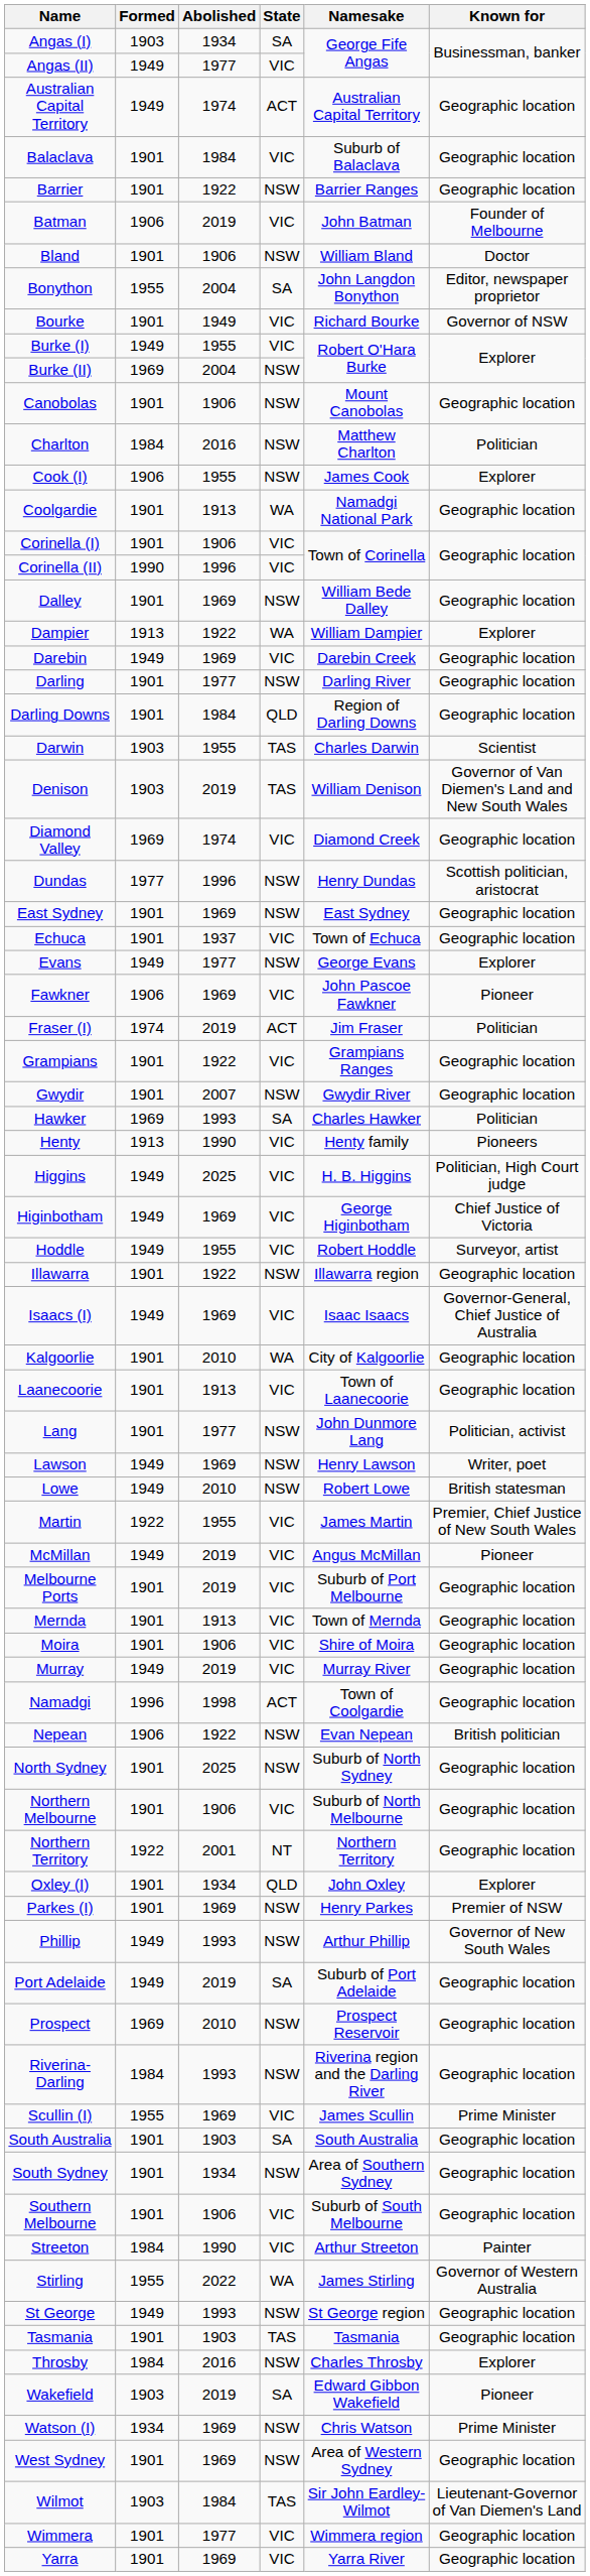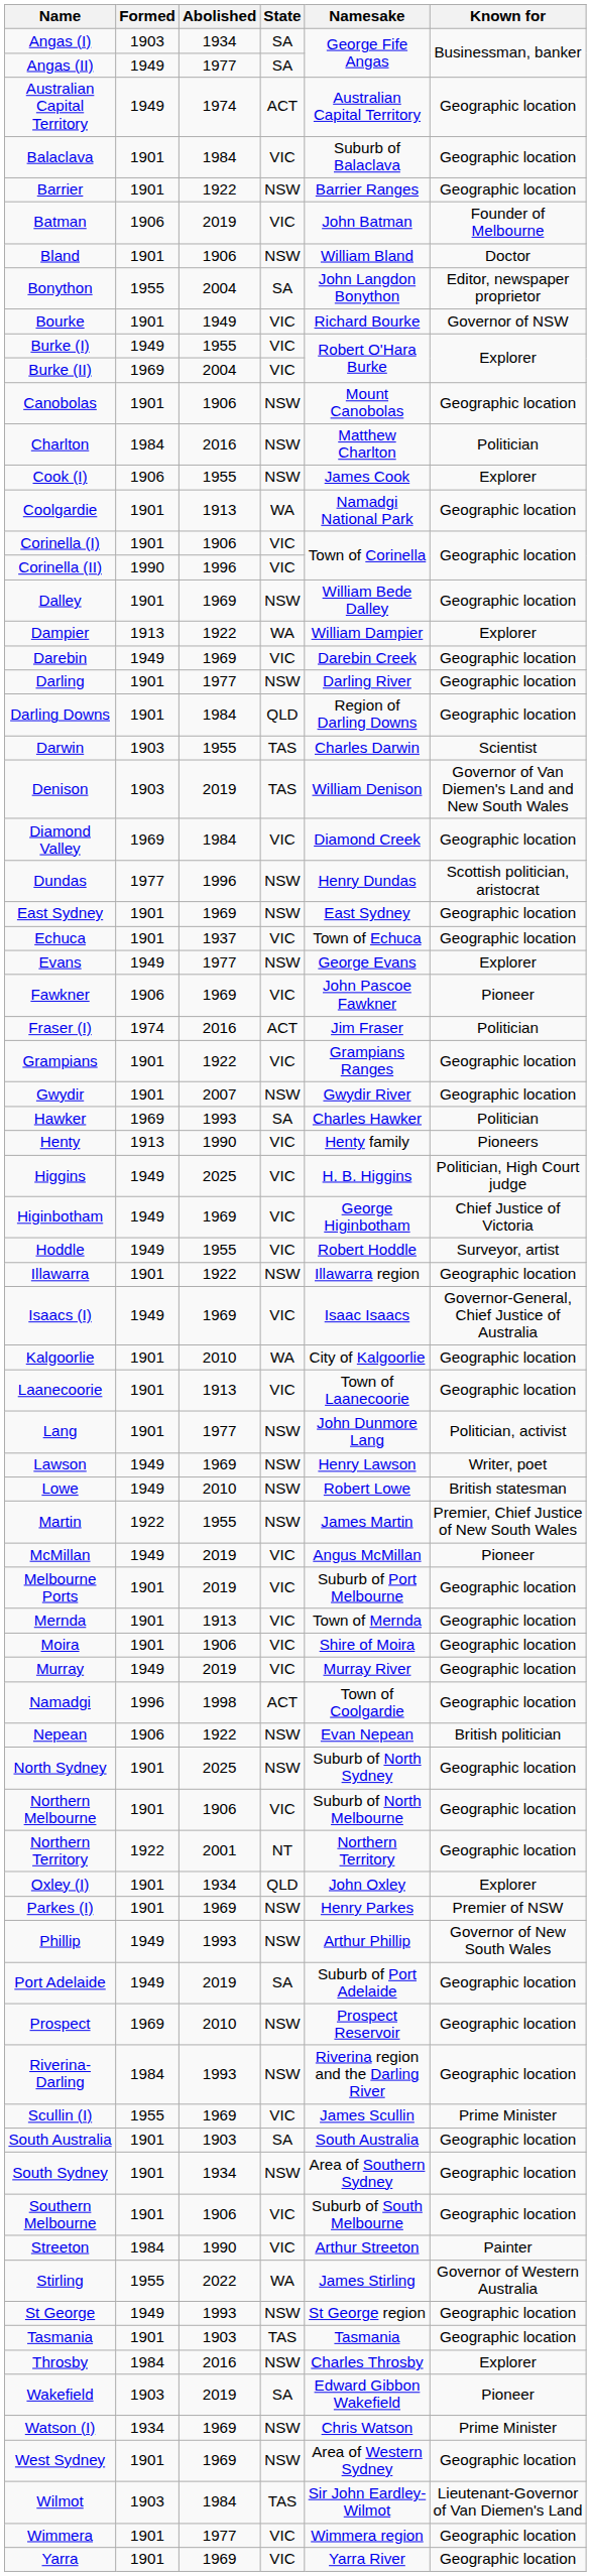 <table class="wikitable sortable" style="text-align:center">
 <tr>
 <th>Name</th>
 <th>Formed</th>
 <th>Abolished</th>
 <th>State</th>
 <th>Namesake</th>
 <th>Known for</th>
 </tr>
 <tr>
 <td><a href='#'>Angas (I)</a></td>
 <td>1903</td>
 <td>1934</td>
 <td>SA</td>
 <td rowspan="2"><a href='#'>George Fife Angas</a></td>
 <td rowspan="2">Businessman, banker</td>
 </tr>
 <tr>
 <td><a href='#'>Angas (II)</a></td>
 <td>1949</td>
 <td>1977</td>
-<td>VIC</td>
+<td>SA</td>
 </tr>
 <tr>
 <td><a href='#'>Australian Capital Territory</a></td>
 <td>1949</td>
 <td>1974</td>
 <td>ACT</td>
 <td><a href='#'>Australian Capital Territory</a></td>
 <td>Geographic location</td>
 </tr>
 <tr>
 <td><a href='#'>Balaclava</a></td>
 <td>1901</td>
 <td>1984</td>
 <td>VIC</td>
 <td>Suburb of <a href='#'>Balaclava</a></td>
 <td>Geographic location</td>
 </tr>
 <tr>
 <td><a href='#'>Barrier</a></td>
 <td>1901</td>
 <td>1922</td>
 <td>NSW</td>
 <td><a href='#'>Barrier Ranges</a></td>
 <td>Geographic location</td>
 </tr>
 <tr>
 <td><a href='#'>Batman</a></td>
 <td>1906</td>
 <td>2019</td>
 <td>VIC</td>
 <td><a href='#'>John Batman</a></td>
 <td>Founder of <a href='#'>Melbourne</a></td>
 </tr>
 <tr>
 <td><a href='#'>Bland</a></td>
 <td>1901</td>
 <td>1906</td>
 <td>NSW</td>
 <td><a href='#'>William Bland</a></td>
 <td>Doctor</td>
 </tr>
 <tr>
 <td><a href='#'>Bonython</a></td>
 <td>1955</td>
 <td>2004</td>
 <td>SA</td>
 <td><a href='#'>John Langdon Bonython</a></td>
 <td>Editor, newspaper proprietor</td>
 </tr>
 <tr>
 <td><a href='#'>Bourke</a></td>
 <td>1901</td>
 <td>1949</td>
 <td>VIC</td>
 <td><a href='#'>Richard Bourke</a></td>
 <td>Governor of NSW</td>
 </tr>
 <tr>
 <td><a href='#'>Burke (I)</a></td>
 <td>1949</td>
 <td>1955</td>
 <td>VIC</td>
 <td rowspan="2"><a href='#'>Robert O'Hara Burke</a></td>
 <td rowspan="2">Explorer</td>
 </tr>
 <tr>
 <td><a href='#'>Burke (II)</a></td>
 <td>1969</td>
 <td>2004</td>
-<td>NSW</td>
+<td>VIC</td>
 </tr>
 <tr>
 <td><a href='#'>Canobolas</a></td>
 <td>1901</td>
 <td>1906</td>
 <td>NSW</td>
 <td><a href='#'>Mount Canobolas</a></td>
 <td>Geographic location</td>
 </tr>
 <tr>
 <td><a href='#'>Charlton</a></td>
 <td>1984</td>
 <td>2016</td>
 <td>NSW</td>
 <td><a href='#'>Matthew Charlton</a></td>
 <td>Politician</td>
 </tr>
 <tr>
 <td><a href='#'>Cook (I)</a></td>
 <td>1906</td>
 <td>1955</td>
 <td>NSW</td>
 <td><a href='#'>James Cook</a></td>
 <td>Explorer</td>
 </tr>
 <tr>
 <td><a href='#'>Coolgardie</a></td>
 <td>1901</td>
 <td>1913</td>
 <td>WA</td>
 <td><a href='#'>Namadgi National Park</a></td>
 <td>Geographic location</td>
 </tr>
 <tr>
 <td><a href='#'>Corinella (I)</a></td>
 <td>1901</td>
 <td>1906</td>
 <td>VIC</td>
 <td rowspan="2">Town of <a href='#'>Corinella</a></td>
 <td rowspan="2">Geographic location</td>
 </tr>
 <tr>
 <td><a href='#'>Corinella (II)</a></td>
 <td>1990</td>
 <td>1996</td>
 <td>VIC</td>
 </tr>
 <tr>
 <td><a href='#'>Dalley</a></td>
 <td>1901</td>
 <td>1969</td>
 <td>NSW</td>
 <td><a href='#'>William Bede Dalley</a></td>
 <td>Geographic location</td>
 </tr>
 <tr>
 <td><a href='#'>Dampier</a></td>
 <td>1913</td>
 <td>1922</td>
 <td>WA</td>
 <td><a href='#'>William Dampier</a></td>
 <td>Explorer</td>
 </tr>
 <tr>
 <td><a href='#'>Darebin</a></td>
 <td>1949</td>
 <td>1969</td>
 <td>VIC</td>
 <td><a href='#'>Darebin Creek</a></td>
 <td>Geographic location</td>
 </tr>
 <tr>
 <td><a href='#'>Darling</a></td>
 <td>1901</td>
 <td>1977</td>
 <td>NSW</td>
 <td><a href='#'>Darling River</a></td>
 <td>Geographic location</td>
 </tr>
 <tr>
 <td><a href='#'>Darling Downs</a></td>
 <td>1901</td>
 <td>1984</td>
 <td>QLD</td>
 <td>Region of <a href='#'>Darling Downs</a></td>
 <td>Geographic location</td>
 </tr>
 <tr>
 <td><a href='#'>Darwin</a></td>
 <td>1903</td>
 <td>1955</td>
 <td>TAS</td>
 <td><a href='#'>Charles Darwin</a></td>
 <td>Scientist</td>
 </tr>
 <tr>
 <td><a href='#'>Denison</a></td>
 <td>1903</td>
 <td>2019</td>
 <td>TAS</td>
 <td><a href='#'>William Denison</a></td>
 <td>Governor of Van Diemen's Land and New South Wales</td>
 </tr>
 <tr>
 <td><a href='#'>Diamond Valley</a></td>
 <td>1969</td>
-<td>1974</td>
+<td>1984</td>
 <td>VIC</td>
 <td><a href='#'>Diamond Creek</a></td>
 <td>Geographic location</td>
 </tr>
 <tr>
 <td><a href='#'>Dundas</a></td>
 <td>1977</td>
 <td>1996</td>
 <td>NSW</td>
 <td><a href='#'>Henry Dundas</a></td>
 <td>Scottish politician, aristocrat</td>
 </tr>
 <tr>
 <td><a href='#'>East Sydney</a></td>
 <td>1901</td>
 <td>1969</td>
 <td>NSW</td>
 <td><a href='#'>East Sydney</a></td>
 <td>Geographic location</td>
 </tr>
 <tr>
 <td><a href='#'>Echuca</a></td>
 <td>1901</td>
 <td>1937</td>
 <td>VIC</td>
 <td>Town of <a href='#'>Echuca</a></td>
 <td>Geographic location</td>
 </tr>
 <tr>
 <td><a href='#'>Evans</a></td>
 <td>1949</td>
 <td>1977</td>
 <td>NSW</td>
 <td><a href='#'>George Evans</a></td>
 <td>Explorer</td>
 </tr>
 <tr>
 <td><a href='#'>Fawkner</a></td>
 <td>1906</td>
 <td>1969</td>
 <td>VIC</td>
 <td><a href='#'>John Pascoe Fawkner</a></td>
 <td>Pioneer</td>
 </tr>
 <tr>
 <td><a href='#'>Fraser (I)</a></td>
 <td>1974</td>
-<td>2019</td>
+<td>2016</td>
 <td>ACT</td>
 <td><a href='#'>Jim Fraser</a></td>
 <td>Politician</td>
 </tr>
 <tr>
 <td><a href='#'>Grampians</a></td>
 <td>1901</td>
 <td>1922</td>
 <td>VIC</td>
 <td><a href='#'>Grampians Ranges</a></td>
 <td>Geographic location</td>
 </tr>
 <tr>
 <td><a href='#'>Gwydir</a></td>
 <td>1901</td>
 <td>2007</td>
 <td>NSW</td>
 <td><a href='#'>Gwydir River</a></td>
 <td>Geographic location</td>
 </tr>
 <tr>
 <td><a href='#'>Hawker</a></td>
 <td>1969</td>
 <td>1993</td>
 <td>SA</td>
 <td><a href='#'>Charles Hawker</a></td>
 <td>Politician</td>
 </tr>
 <tr>
 <td><a href='#'>Henty</a></td>
 <td>1913</td>
 <td>1990</td>
 <td>VIC</td>
 <td><a href='#'>Henty</a> family</td>
 <td>Pioneers</td>
 </tr>
 <tr>
 <td><a href='#'>Higgins</a></td>
 <td>1949</td>
 <td>2025</td>
 <td>VIC</td>
 <td><a href='#'>H. B. Higgins</a></td>
 <td>Politician, High Court judge</td>
 </tr>
 <tr>
 <td><a href='#'>Higinbotham</a></td>
 <td>1949</td>
 <td>1969</td>
 <td>VIC</td>
 <td><a href='#'>George Higinbotham</a></td>
 <td>Chief Justice of Victoria</td>
 </tr>
 <tr>
 <td><a href='#'>Hoddle</a></td>
 <td>1949</td>
 <td>1955</td>
 <td>VIC</td>
 <td><a href='#'>Robert Hoddle</a></td>
 <td>Surveyor, artist</td>
 </tr>
 <tr>
 <td><a href='#'>Illawarra</a></td>
 <td>1901</td>
 <td>1922</td>
 <td>NSW</td>
 <td><a href='#'>Illawarra</a> region</td>
 <td>Geographic location</td>
 </tr>
 <tr>
 <td><a href='#'>Isaacs (I)</a></td>
 <td>1949</td>
 <td>1969</td>
 <td>VIC</td>
 <td><a href='#'>Isaac Isaacs</a></td>
 <td>Governor-General, Chief Justice of Australia</td>
 </tr>
 <tr>
 <td><a href='#'>Kalgoorlie</a></td>
 <td>1901</td>
 <td>2010</td>
 <td>WA</td>
 <td>City of <a href='#'>Kalgoorlie</a></td>
 <td>Geographic location</td>
 </tr>
 <tr>
 <td><a href='#'>Laanecoorie</a></td>
 <td>1901</td>
 <td>1913</td>
 <td>VIC</td>
 <td>Town of <a href='#'>Laanecoorie</a></td>
 <td>Geographic location</td>
 </tr>
 <tr>
 <td><a href='#'>Lang</a></td>
 <td>1901</td>
 <td>1977</td>
 <td>NSW</td>
 <td><a href='#'>John Dunmore Lang</a></td>
 <td>Politician, activist</td>
 </tr>
 <tr>
 <td><a href='#'>Lawson</a></td>
 <td>1949</td>
 <td>1969</td>
 <td>NSW</td>
 <td><a href='#'>Henry Lawson</a></td>
 <td>Writer, poet</td>
 </tr>
 <tr>
 <td><a href='#'>Lowe</a></td>
 <td>1949</td>
 <td>2010</td>
 <td>NSW</td>
 <td><a href='#'>Robert Lowe</a></td>
 <td>British statesman</td>
 </tr>
 <tr>
 <td><a href='#'>Martin</a></td>
 <td>1922</td>
 <td>1955</td>
-<td>VIC</td>
+<td>NSW</td>
 <td><a href='#'>James Martin</a></td>
 <td>Premier, Chief Justice of New South Wales</td>
 </tr>
 <tr>
 <td><a href='#'>McMillan</a></td>
 <td>1949</td>
 <td>2019</td>
 <td>VIC</td>
 <td><a href='#'>Angus McMillan</a></td>
 <td>Pioneer</td>
 </tr>
 <tr>
 <td><a href='#'>Melbourne Ports</a></td>
 <td>1901</td>
 <td>2019</td>
 <td>VIC</td>
 <td>Suburb of <a href='#'>Port Melbourne</a></td>
 <td>Geographic location</td>
 </tr>
 <tr>
 <td><a href='#'>Mernda</a></td>
 <td>1901</td>
 <td>1913</td>
 <td>VIC</td>
 <td>Town of <a href='#'>Mernda</a></td>
 <td>Geographic location</td>
 </tr>
 <tr>
 <td><a href='#'>Moira</a></td>
 <td>1901</td>
 <td>1906</td>
 <td>VIC</td>
 <td><a href='#'>Shire of Moira</a></td>
 <td>Geographic location</td>
 </tr>
 <tr>
 <td><a href='#'>Murray</a></td>
 <td>1949</td>
 <td>2019</td>
 <td>VIC</td>
 <td><a href='#'>Murray River</a></td>
 <td>Geographic location</td>
 </tr>
 <tr>
 <td><a href='#'>Namadgi</a></td>
 <td>1996</td>
 <td>1998</td>
 <td>ACT</td>
 <td>Town of <a href='#'>Coolgardie</a></td>
 <td>Geographic location</td>
 </tr>
 <tr>
 <td><a href='#'>Nepean</a></td>
 <td>1906</td>
 <td>1922</td>
 <td>NSW</td>
 <td><a href='#'>Evan Nepean</a></td>
 <td>British politician</td>
 </tr>
 <tr>
 <td><a href='#'>North Sydney</a></td>
 <td>1901</td>
 <td>2025</td>
 <td>NSW</td>
 <td>Suburb of <a href='#'>North Sydney</a></td>
 <td>Geographic location</td>
 </tr>
 <tr>
 <td><a href='#'>Northern Melbourne</a></td>
 <td>1901</td>
 <td>1906</td>
 <td>VIC</td>
 <td>Suburb of <a href='#'>North Melbourne</a></td>
 <td>Geographic location</td>
 </tr>
 <tr>
 <td><a href='#'>Northern Territory</a></td>
 <td>1922</td>
 <td>2001</td>
 <td>NT</td>
 <td><a href='#'>Northern Territory</a></td>
 <td>Geographic location</td>
 </tr>
 <tr>
 <td><a href='#'>Oxley (I)</a></td>
 <td>1901</td>
 <td>1934</td>
 <td>QLD</td>
 <td><a href='#'>John Oxley</a></td>
 <td>Explorer</td>
 </tr>
 <tr>
 <td><a href='#'>Parkes (I)</a></td>
 <td>1901</td>
 <td>1969</td>
 <td>NSW</td>
 <td><a href='#'>Henry Parkes</a></td>
 <td>Premier of NSW</td>
 </tr>
 <tr>
 <td><a href='#'>Phillip</a></td>
 <td>1949</td>
 <td>1993</td>
 <td>NSW</td>
 <td><a href='#'>Arthur Phillip</a></td>
 <td>Governor of New South Wales</td>
 </tr>
 <tr>
 <td><a href='#'>Port Adelaide</a></td>
 <td>1949</td>
 <td>2019</td>
 <td>SA</td>
 <td>Suburb of <a href='#'>Port Adelaide</a></td>
 <td>Geographic location</td>
 </tr>
 <tr>
 <td><a href='#'>Prospect</a></td>
 <td>1969</td>
 <td>2010</td>
 <td>NSW</td>
 <td><a href='#'>Prospect Reservoir</a></td>
 <td>Geographic location</td>
 </tr>
 <tr>
 <td><a href='#'>Riverina-Darling</a></td>
 <td>1984</td>
 <td>1993</td>
 <td>NSW</td>
 <td><a href='#'>Riverina</a> region and the <a href='#'>Darling River</a></td>
 <td>Geographic location</td>
 </tr>
 <tr>
 <td><a href='#'>Scullin (I)</a></td>
 <td>1955</td>
 <td>1969</td>
 <td>VIC</td>
 <td><a href='#'>James Scullin</a></td>
 <td>Prime Minister</td>
 </tr>
 <tr>
 <td><a href='#'>South Australia</a></td>
 <td>1901</td>
 <td>1903</td>
 <td>SA</td>
 <td><a href='#'>South Australia</a></td>
 <td>Geographic location</td>
 </tr>
 <tr>
 <td><a href='#'>South Sydney</a></td>
 <td>1901</td>
 <td>1934</td>
 <td>NSW</td>
 <td>Area of <a href='#'>Southern Sydney</a></td>
 <td>Geographic location</td>
 </tr>
 <tr>
 <td><a href='#'>Southern Melbourne</a></td>
 <td>1901</td>
 <td>1906</td>
 <td>VIC</td>
 <td>Suburb of <a href='#'>South Melbourne</a></td>
 <td>Geographic location</td>
 </tr>
 <tr>
 <td><a href='#'>Streeton</a></td>
 <td>1984</td>
 <td>1990</td>
 <td>VIC</td>
 <td><a href='#'>Arthur Streeton</a></td>
 <td>Painter</td>
 </tr>
 <tr>
 <td><a href='#'>Stirling</a></td>
 <td>1955</td>
 <td>2022</td>
 <td>WA</td>
 <td><a href='#'>James Stirling</a></td>
 <td>Governor of Western Australia</td>
 </tr>
 <tr>
 <td><a href='#'>St George</a></td>
 <td>1949</td>
 <td>1993</td>
 <td>NSW</td>
 <td><a href='#'>St George</a> region</td>
 <td>Geographic location</td>
 </tr>
 <tr>
 <td><a href='#'>Tasmania</a></td>
 <td>1901</td>
 <td>1903</td>
 <td>TAS</td>
 <td><a href='#'>Tasmania</a></td>
 <td>Geographic location</td>
 </tr>
 <tr>
 <td><a href='#'>Throsby</a></td>
 <td>1984</td>
 <td>2016</td>
 <td>NSW</td>
 <td><a href='#'>Charles Throsby</a></td>
 <td>Explorer</td>
 </tr>
 <tr>
 <td><a href='#'>Wakefield</a></td>
 <td>1903</td>
 <td>2019</td>
 <td>SA</td>
 <td><a href='#'>Edward Gibbon Wakefield</a></td>
 <td>Pioneer</td>
 </tr>
 <tr>
 <td><a href='#'>Watson (I)</a></td>
 <td>1934</td>
 <td>1969</td>
 <td>NSW</td>
 <td><a href='#'>Chris Watson</a></td>
 <td>Prime Minister</td>
 </tr>
 <tr>
 <td><a href='#'>West Sydney</a></td>
 <td>1901</td>
 <td>1969</td>
 <td>NSW</td>
 <td>Area of <a href='#'>Western Sydney</a></td>
 <td>Geographic location</td>
 </tr>
 <tr>
 <td><a href='#'>Wilmot</a></td>
 <td>1903</td>
 <td>1984</td>
 <td>TAS</td>
 <td><a href='#'>Sir John Eardley-Wilmot</a></td>
 <td>Lieutenant-Governor of Van Diemen's Land</td>
 </tr>
 <tr>
 <td><a href='#'>Wimmera</a></td>
 <td>1901</td>
 <td>1977</td>
 <td>VIC</td>
 <td><a href='#'>Wimmera region</a></td>
 <td>Geographic location</td>
 </tr>
 <tr>
 <td><a href='#'>Yarra</a></td>
 <td>1901</td>
 <td>1969</td>
 <td>VIC</td>
 <td><a href='#'>Yarra River</a></td>
 <td>Geographic location</td>
 </tr>
 </table>
